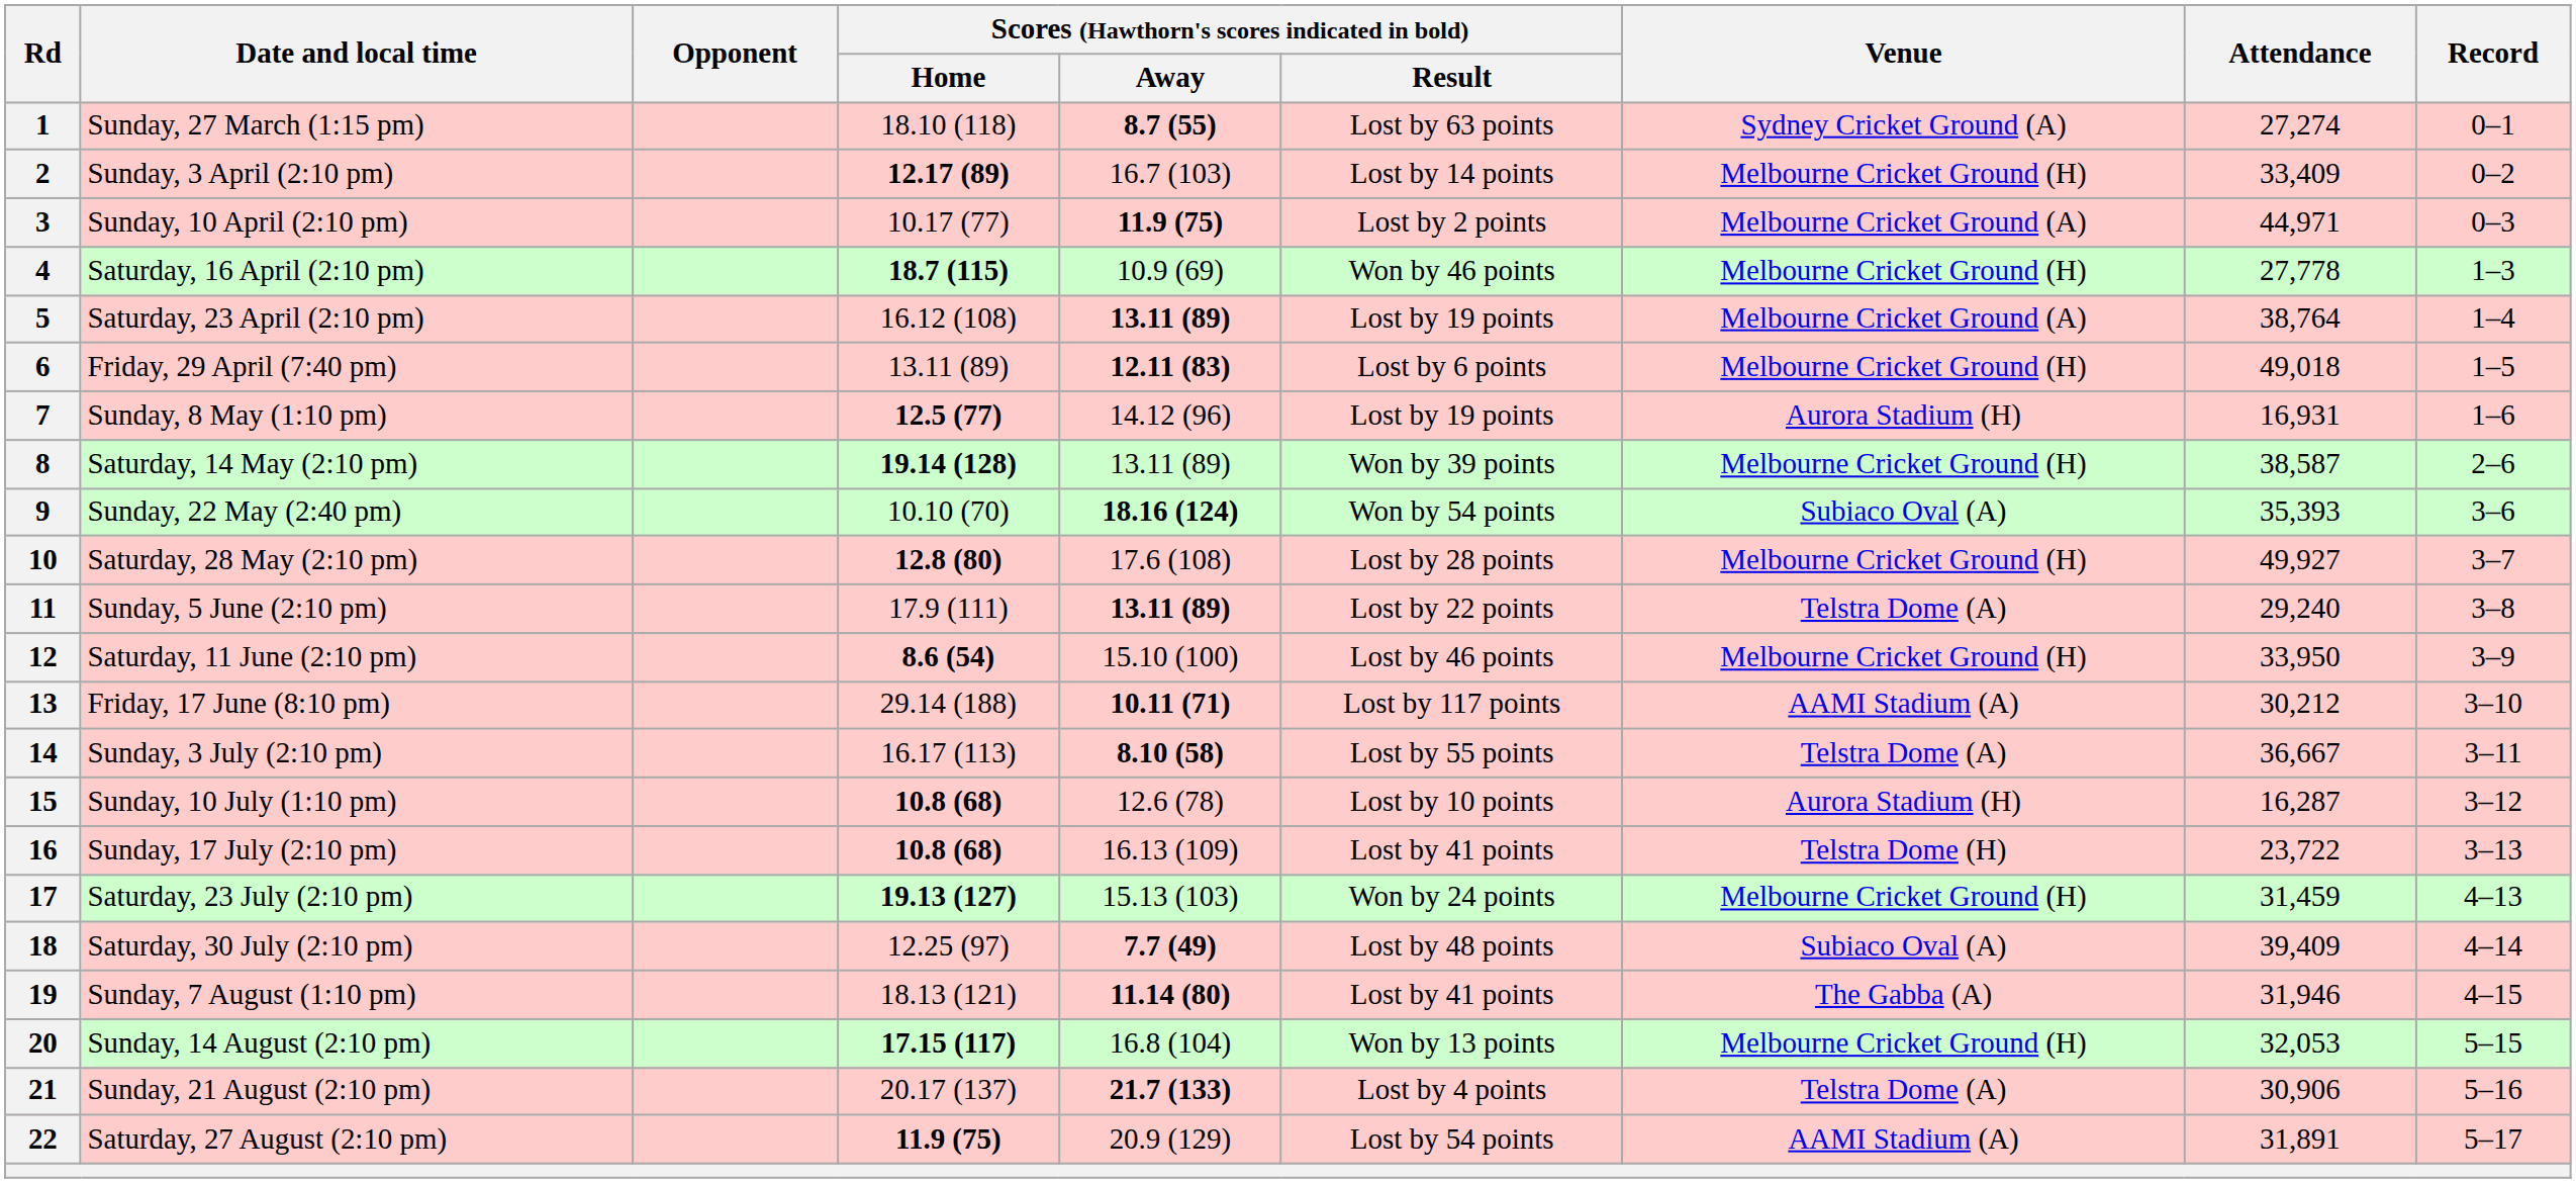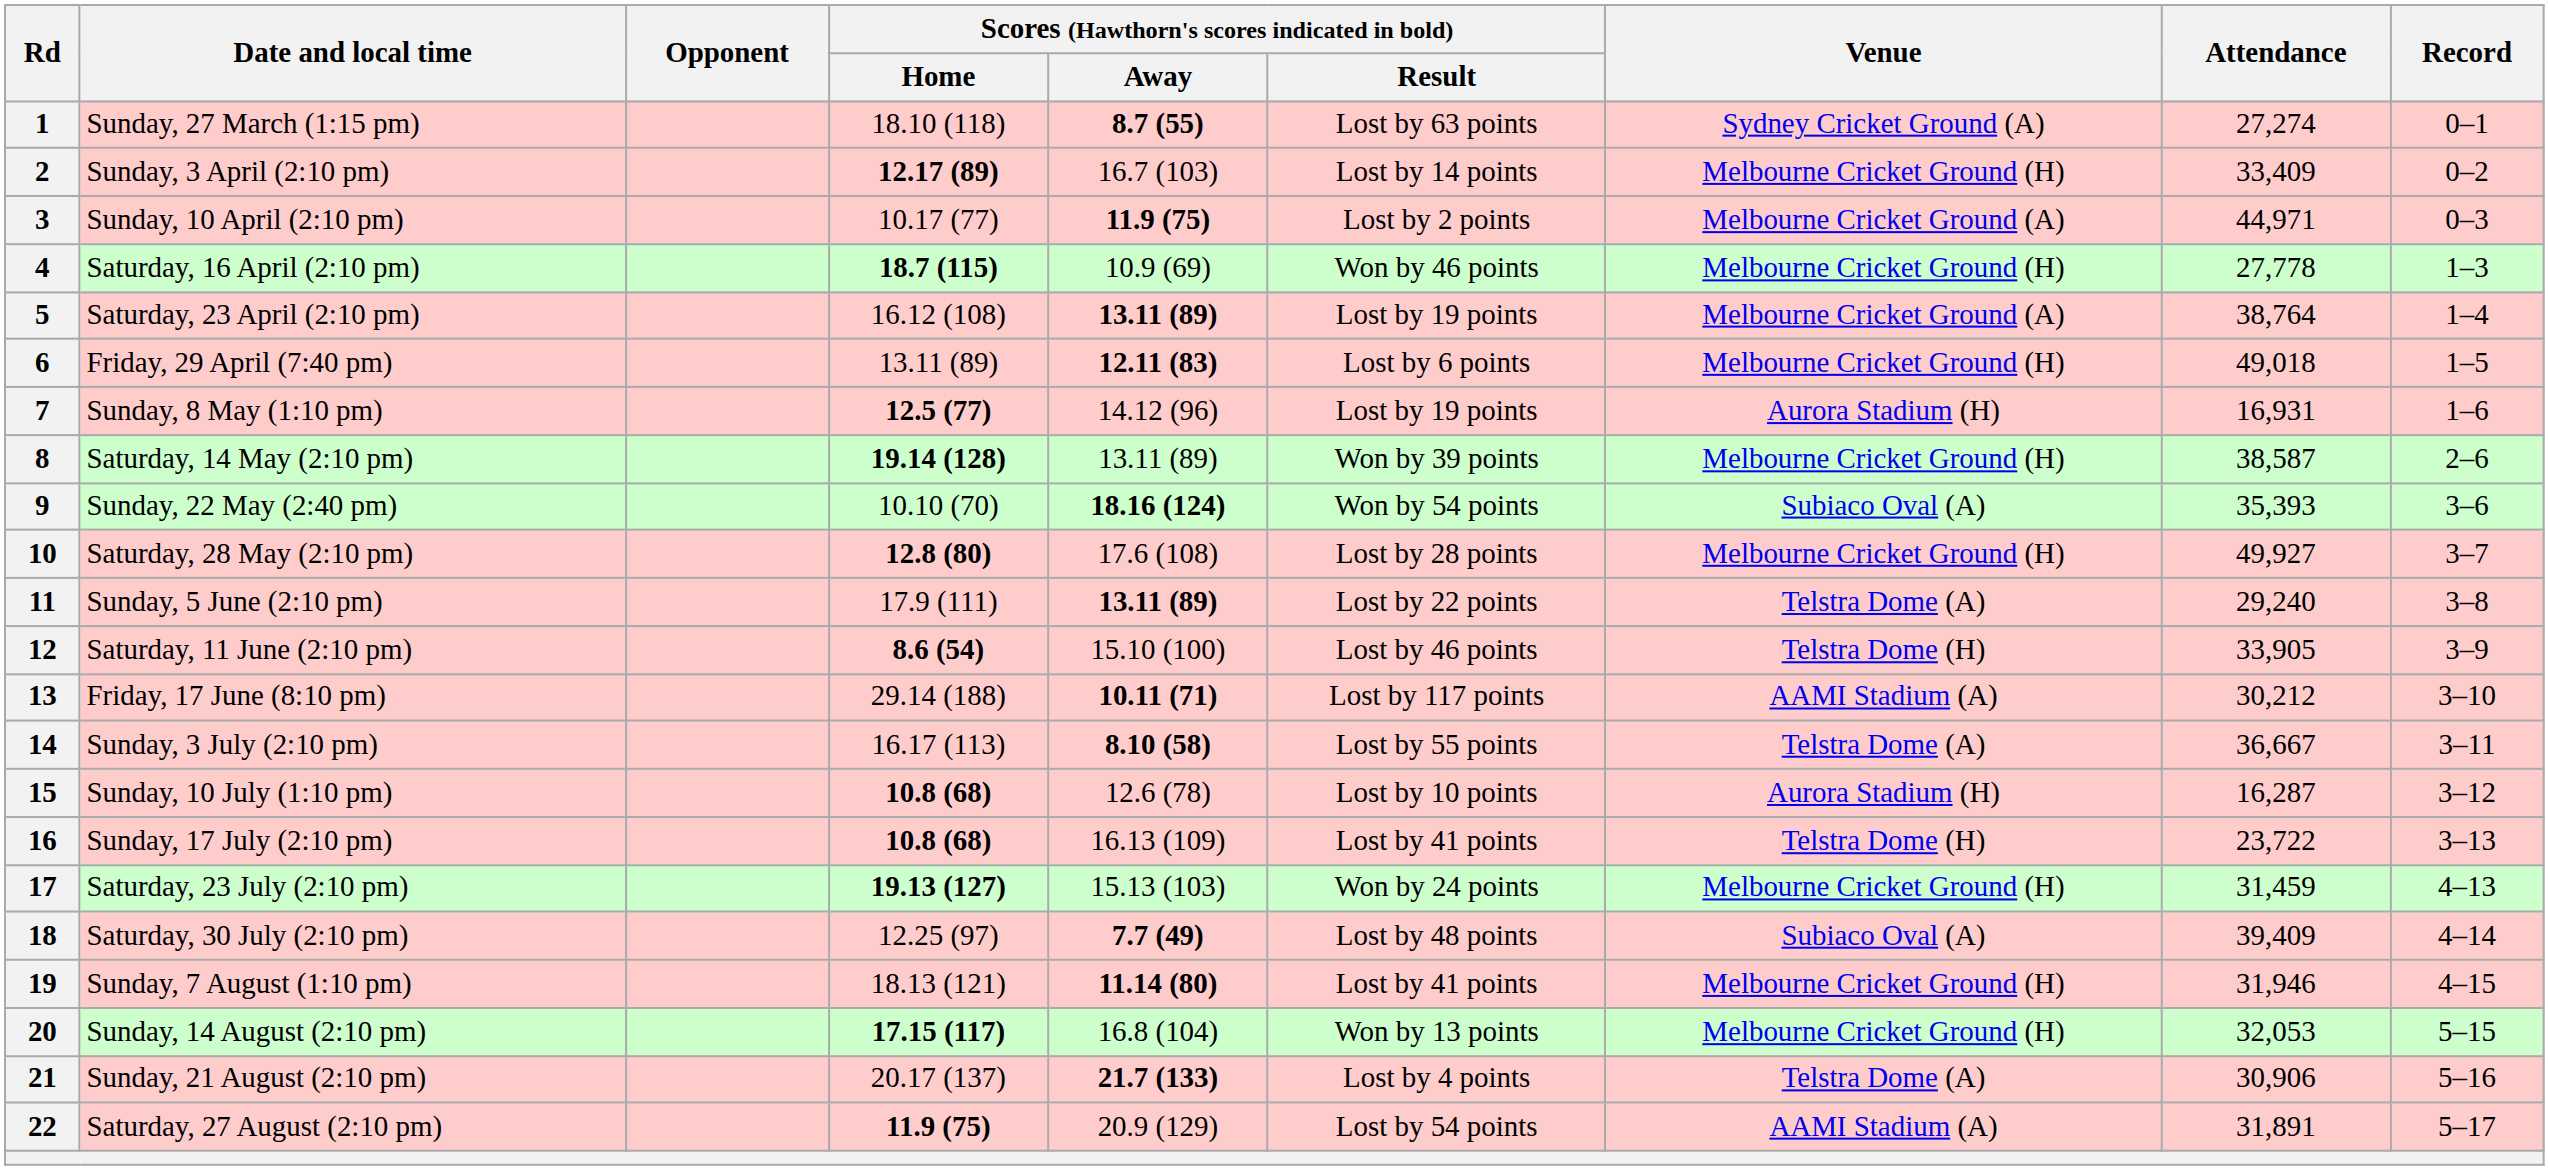 <table class="wikitable" style="font-size:90%; text-align:center; width: 100%; margin-left: auto; margin-right: auto">
 <tr>
 <th rowspan="2">Rd</th>
 <th rowspan="2">Date and local time</th>
 <th rowspan="2">Opponent</th>
 <th colspan="3">Scores <small>(Hawthorn's scores indicated in bold)</small></th>
 <th rowspan="2">Venue</th>
 <th rowspan="2">Attendance</th>
 <th rowspan="2">Record</th>
 </tr>
 <tr>
 <th>Home</th>
 <th>Away</th>
 <th>Result</th>
 </tr>
 <tr style="background:#fcc">
 <th>1</th>
 <td align=left>Sunday, 27 March (1:15 pm)</td>
 <td align=left></td>
 <td>18.10 (118)</td>
 <td><strong>8.7 (55)</strong></td>
 <td>Lost by 63 points</td>
 <td><a href='#'>Sydney Cricket Ground</a> (A)</td>
 <td>27,274</td>
 <td>0–1</td>
 </tr>
 <tr style="background:#fcc">
 <th>2</th>
 <td align=left>Sunday, 3 April (2:10 pm)</td>
 <td align=left></td>
 <td><strong>12.17 (89)</strong></td>
 <td>16.7 (103)</td>
 <td>Lost by 14 points</td>
 <td><a href='#'>Melbourne Cricket Ground</a> (H)</td>
 <td>33,409</td>
 <td>0–2</td>
 </tr>
 <tr style="background:#fcc">
 <th>3</th>
 <td align=left>Sunday, 10 April (2:10 pm)</td>
 <td align=left></td>
 <td>10.17 (77)</td>
 <td><strong>11.9 (75)</strong></td>
 <td>Lost by 2 points</td>
 <td><a href='#'>Melbourne Cricket Ground</a> (A)</td>
 <td>44,971</td>
 <td>0–3</td>
 </tr>
 <tr style="background:#cfc">
 <th>4</th>
 <td align=left>Saturday, 16 April (2:10 pm)</td>
 <td align=left></td>
 <td><strong>18.7 (115)</strong></td>
 <td>10.9 (69)</td>
 <td>Won by 46 points</td>
 <td><a href='#'>Melbourne Cricket Ground</a> (H)</td>
 <td>27,778</td>
 <td>1–3</td>
 </tr>
 <tr style="background:#fcc">
 <th>5</th>
 <td align=left>Saturday, 23 April (2:10 pm)</td>
 <td align=left></td>
 <td>16.12 (108)</td>
 <td><strong>13.11 (89)</strong></td>
 <td>Lost by 19 points</td>
 <td><a href='#'>Melbourne Cricket Ground</a> (A)</td>
 <td>38,764</td>
 <td>1–4</td>
 </tr>
 <tr style="background:#fcc">
 <th>6</th>
 <td align=left>Friday, 29 April (7:40 pm)</td>
 <td align=left></td>
 <td>13.11 (89)</td>
 <td><strong>12.11 (83)</strong></td>
 <td>Lost by 6 points</td>
 <td><a href='#'>Melbourne Cricket Ground</a> (H)</td>
 <td>49,018</td>
 <td>1–5</td>
 </tr>
 <tr style="background:#fcc">
 <th>7</th>
 <td align=left>Sunday, 8 May (1:10 pm)</td>
 <td align=left></td>
 <td><strong>12.5 (77)</strong></td>
 <td>14.12 (96)</td>
 <td>Lost by 19 points</td>
 <td><a href='#'>Aurora Stadium</a> (H)</td>
 <td>16,931</td>
 <td>1–6</td>
 </tr>
 <tr style="background:#cfc">
 <th>8</th>
 <td align=left>Saturday, 14 May (2:10 pm)</td>
 <td align=left></td>
 <td><strong>19.14 (128)</strong></td>
 <td>13.11 (89)</td>
 <td>Won by 39 points</td>
 <td><a href='#'>Melbourne Cricket Ground</a> (H)</td>
 <td>38,587</td>
 <td>2–6</td>
 </tr>
 <tr style="background:#cfc">
 <th>9</th>
 <td align=left>Sunday, 22 May (2:40 pm)</td>
 <td align=left></td>
 <td>10.10 (70)</td>
 <td><strong>18.16 (124)</strong></td>
 <td>Won by 54 points</td>
 <td><a href='#'>Subiaco Oval</a> (A)</td>
 <td>35,393</td>
 <td>3–6</td>
 </tr>
 <tr style="background:#fcc">
 <th>10</th>
 <td align=left>Saturday, 28 May (2:10 pm)</td>
 <td align=left></td>
 <td><strong>12.8 (80)</strong></td>
 <td>17.6 (108)</td>
 <td>Lost by 28 points</td>
 <td><a href='#'>Melbourne Cricket Ground</a> (H)</td>
 <td>49,927</td>
 <td>3–7</td>
 </tr>
 <tr style="background:#fcc">
 <th>11</th>
 <td align=left>Sunday, 5 June (2:10 pm)</td>
 <td align=left></td>
 <td>17.9 (111)</td>
 <td><strong>13.11 (89)</strong></td>
 <td>Lost by 22 points</td>
 <td><a href='#'>Telstra Dome</a> (A)</td>
 <td>29,240</td>
 <td>3–8</td>
 </tr>
 <tr style="background:#fcc">
 <th>12</th>
 <td align=left>Saturday, 11 June (2:10 pm)</td>
 <td align=left></td>
 <td><strong>8.6 (54)</strong></td>
 <td>15.10 (100)</td>
 <td>Lost by 46 points</td>
-<td><a href='#'>Melbourne Cricket Ground</a> (H)</td>
-<td>33,950</td>
+<td><a href='#'>Telstra Dome</a> (H)</td>
+<td>33,905</td>
 <td>3–9</td>
 </tr>
 <tr style="background:#fcc">
 <th>13</th>
 <td align=left>Friday, 17 June (8:10 pm)</td>
 <td align=left></td>
 <td>29.14 (188)</td>
 <td><strong>10.11 (71)</strong></td>
 <td>Lost by 117 points</td>
 <td><a href='#'>AAMI Stadium</a> (A)</td>
 <td>30,212</td>
 <td>3–10</td>
 </tr>
 <tr style="background:#fcc">
 <th>14</th>
 <td align=left>Sunday, 3 July (2:10 pm)</td>
 <td align=left></td>
 <td>16.17 (113)</td>
 <td><strong>8.10 (58)</strong></td>
 <td>Lost by 55 points</td>
 <td><a href='#'>Telstra Dome</a> (A)</td>
 <td>36,667</td>
 <td>3–11</td>
 </tr>
 <tr style="background:#fcc">
 <th>15</th>
 <td align=left>Sunday, 10 July (1:10 pm)</td>
 <td align=left></td>
 <td><strong>10.8 (68)</strong></td>
 <td>12.6 (78)</td>
 <td>Lost by 10 points</td>
 <td><a href='#'>Aurora Stadium</a> (H)</td>
 <td>16,287</td>
 <td>3–12</td>
 </tr>
 <tr style="background:#fcc">
 <th>16</th>
 <td align=left>Sunday, 17 July (2:10 pm)</td>
 <td align=left></td>
 <td><strong>10.8 (68)</strong></td>
 <td>16.13 (109)</td>
 <td>Lost by 41 points</td>
 <td><a href='#'>Telstra Dome</a> (H)</td>
 <td>23,722</td>
 <td>3–13</td>
 </tr>
 <tr style="background:#cfc">
 <th>17</th>
 <td align=left>Saturday, 23 July (2:10 pm)</td>
 <td align=left></td>
 <td><strong>19.13 (127)</strong></td>
 <td>15.13 (103)</td>
 <td>Won by 24 points</td>
 <td><a href='#'>Melbourne Cricket Ground</a> (H)</td>
 <td>31,459</td>
 <td>4–13</td>
 </tr>
 <tr style="background:#fcc">
 <th>18</th>
 <td align=left>Saturday, 30 July (2:10 pm)</td>
 <td align=left></td>
 <td>12.25 (97)</td>
 <td><strong>7.7 (49)</strong></td>
 <td>Lost by 48 points</td>
 <td><a href='#'>Subiaco Oval</a> (A)</td>
 <td>39,409</td>
 <td>4–14</td>
 </tr>
 <tr style="background:#fcc">
 <th>19</th>
 <td align=left>Sunday, 7 August (1:10 pm)</td>
 <td align=left></td>
 <td>18.13 (121)</td>
 <td><strong>11.14 (80)</strong></td>
 <td>Lost by 41 points</td>
-<td><a href='#'>The Gabba</a> (A)</td>
+<td><a href='#'>Melbourne Cricket Ground</a> (H)</td>
 <td>31,946</td>
 <td>4–15</td>
 </tr>
 <tr style="background:#cfc">
 <th>20</th>
 <td align=left>Sunday, 14 August (2:10 pm)</td>
 <td align=left></td>
 <td><strong>17.15 (117)</strong></td>
 <td>16.8 (104)</td>
 <td>Won by 13 points</td>
 <td><a href='#'>Melbourne Cricket Ground</a> (H)</td>
 <td>32,053</td>
 <td>5–15</td>
 </tr>
 <tr style="background:#fcc">
 <th>21</th>
 <td align=left>Sunday, 21 August (2:10 pm)</td>
 <td align=left></td>
 <td>20.17 (137)</td>
 <td><strong>21.7 (133)</strong></td>
 <td>Lost by 4 points</td>
 <td><a href='#'>Telstra Dome</a> (A)</td>
 <td>30,906</td>
 <td>5–16</td>
 </tr>
 <tr style="background:#fcc">
 <th>22</th>
 <td align=left>Saturday, 27 August (2:10 pm)</td>
 <td align=left></td>
 <td><strong>11.9 (75)</strong></td>
 <td>20.9 (129)</td>
 <td>Lost by 54 points</td>
 <td><a href='#'>AAMI Stadium</a> (A)</td>
 <td>31,891</td>
 <td>5–17</td>
 </tr>
 <tr>
 <th colspan=9></th>
 </tr>
 </table>
